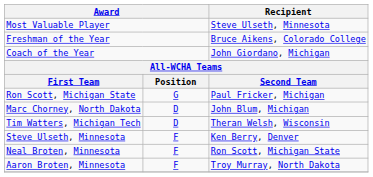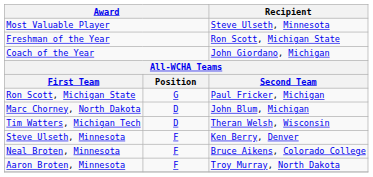 <table class="wikitable">
 <tr>
 <th colspan=2><a href='#'>Award</a></th>
 <th>Recipient</th>
 </tr>
 <tr>
 <td colspan=2><a href='#'>Most Valuable Player</a></td>
 <td><a href='#'>Steve Ulseth</a>, <a href='#'>Minnesota</a></td>
 </tr>
 <tr>
 <td colspan=2><a href='#'>Freshman of the Year</a></td>
-<td><a href='#'>Bruce Aikens</a>, <a href='#'>Colorado College</a></td>
+<td><a href='#'>Ron Scott</a>, <a href='#'>Michigan State</a></td>
 </tr>
 <tr>
 <td colspan=2><a href='#'>Coach of the Year</a></td>
 <td><a href='#'>John Giordano</a>, <a href='#'>Michigan</a></td>
 </tr>
 <tr>
 <th colspan=3><a href='#'>All-WCHA Teams</a></th>
 </tr>
 <tr>
 <th><a href='#'>First Team</a></th>
 <th>  Position  </th>
 <th><a href='#'>Second Team</a></th>
 </tr>
 <tr>
 <td><a href='#'>Ron Scott</a>, <a href='#'>Michigan State</a></td>
 <td align=center><a href='#'>G</a></td>
 <td><a href='#'>Paul Fricker</a>, <a href='#'>Michigan</a></td>
 </tr>
 <tr>
 <td><a href='#'>Marc Chorney</a>, <a href='#'>North Dakota</a></td>
 <td align=center><a href='#'>D</a></td>
 <td><a href='#'>John Blum</a>, <a href='#'>Michigan</a></td>
 </tr>
 <tr>
 <td><a href='#'>Tim Watters</a>, <a href='#'>Michigan Tech</a></td>
 <td align=center><a href='#'>D</a></td>
 <td><a href='#'>Theran Welsh</a>, <a href='#'>Wisconsin</a></td>
 </tr>
 <tr>
 <td><a href='#'>Steve Ulseth</a>, <a href='#'>Minnesota</a></td>
 <td align=center><a href='#'>F</a></td>
 <td><a href='#'>Ken Berry</a>, <a href='#'>Denver</a></td>
 </tr>
 <tr>
 <td><a href='#'>Neal Broten</a>, <a href='#'>Minnesota</a></td>
 <td align=center><a href='#'>F</a></td>
-<td><a href='#'>Ron Scott</a>, <a href='#'>Michigan State</a></td>
+<td><a href='#'>Bruce Aikens</a>, <a href='#'>Colorado College</a></td>
 </tr>
 <tr>
 <td><a href='#'>Aaron Broten</a>, <a href='#'>Minnesota</a></td>
 <td align=center><a href='#'>F</a></td>
 <td><a href='#'>Troy Murray</a>, <a href='#'>North Dakota</a></td>
 </tr>
 <tr>
 </tr>
 </table>
